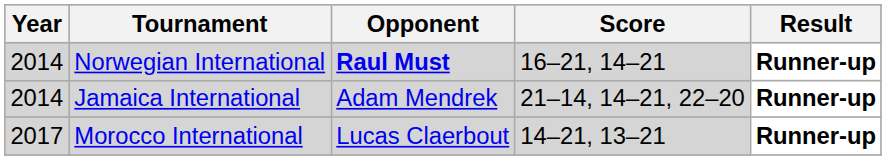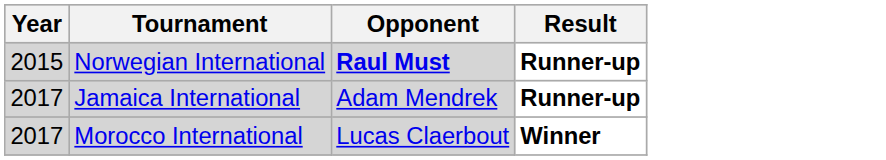 <table class="sortable wikitable" style="font-size: 90%;">
 <tr>
 <th>Year</th>
 <th>Tournament</th>
 <th>Opponent</th>
-<th>Score</th>
 <th>Result</th>
 </tr>
 <tr style="background:#D5D5D5">
-<td align="center">2014</td>
+<td align="center">2015</td>
 <td align="left"><a href='#'>Norwegian International</a></td>
 <td align="left"><strong> <a href='#'>Raul Must</a></strong></td>
-<td align="left">16–21, 14–21</td>
 <td style="text-align:left; background:white"> <strong>Runner-up</strong></td>
 </tr>
 <tr style="background:#D5D5D5">
-<td align="center">2014</td>
+<td align="center">2017</td>
 <td align="left"><a href='#'>Jamaica International</a></td>
 <td align="left"> <a href='#'>Adam Mendrek</a></td>
-<td align="left">21–14, 14–21, 22–20</td>
 <td style="text-align:left; background:white"> <strong>Runner-up</strong></td>
 </tr>
 <tr style="background:#D5D5D5">
 <td align="center">2017</td>
 <td align="left"><a href='#'>Morocco International</a></td>
 <td align="left"> <a href='#'>Lucas Claerbout</a></td>
-<td align="left">14–21, 13–21</td>
-<td style="text-align:left; background:white"> <strong>Runner-up</strong></td>
+<td style="text-align:left; background:white"> <strong>Winner</strong></td>
 </tr>
 </table>
